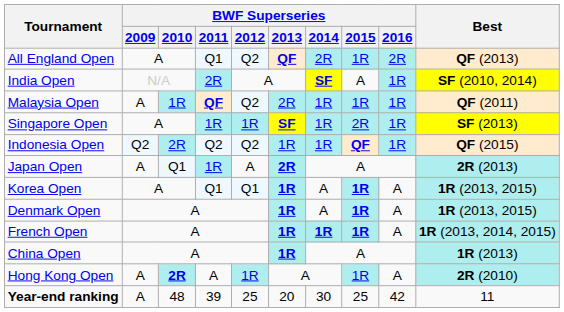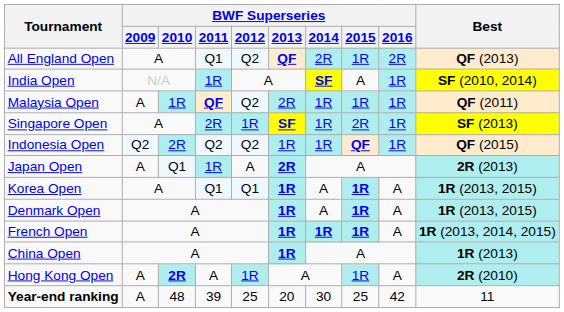 <table class="wikitable" style="font-size: 90%; text-align:center">
 <tr>
 <th rowspan="2">Tournament</th>
 <th colspan="8"><strong><a href='#'>BWF Superseries</a></strong></th>
 <th rowspan="2">Best</th>
 </tr>
 <tr>
 <th><a href='#'>2009</a></th>
 <th><a href='#'>2010</a></th>
 <th><a href='#'>2011</a></th>
 <th><a href='#'>2012</a></th>
 <th><a href='#'>2013</a></th>
 <th><a href='#'>2014</a></th>
 <th><a href='#'>2015</a></th>
 <th><a href='#'>2016</a></th>
 </tr>
 <tr>
 <td align=left><a href='#'>All England Open</a></td>
 <td colspan="2">A</td>
 <td bgcolor=F0F8FF>Q1</td>
 <td bgcolor=F0F8FF>Q2</td>
 <td bgcolor=FFEBCD><a href='#'><strong>QF</strong></a></td>
 <td bgcolor=AFEEEE><a href='#'>2R</a></td>
 <td bgcolor=AFEEEE><a href='#'>1R</a></td>
 <td bgcolor=AFEEEE><a href='#'>2R</a></td>
 <td bgcolor=FFEBCD><strong>QF</strong> (2013)</td>
 </tr>
 <tr>
 <td align=left><a href='#'>India Open</a></td>
 <td colspan="2" style=color:#ccc>N/A</td>
-<td bgcolor=AFEEEE><a href='#'>2R</a></td>
+<td bgcolor=AFEEEE><a href='#'>1R</a></td>
 <td colspan="2">A</td>
 <td bgcolor=FFFF00><a href='#'><strong>SF</strong></a></td>
 <td>A</td>
 <td bgcolor=AFEEEE><a href='#'>1R</a></td>
 <td bgcolor=FFFF00><strong>SF</strong> (2010, 2014)</td>
 </tr>
 <tr>
 <td align=left><a href='#'>Malaysia Open</a></td>
 <td>A</td>
 <td bgcolor=AFEEEE><a href='#'>1R</a></td>
 <td bgcolor=FFEBCD><a href='#'><strong>QF</strong></a></td>
 <td bgcolor=F0F8FF>Q2</td>
 <td bgcolor=AFEEEE><a href='#'>2R</a></td>
 <td bgcolor=AFEEEE><a href='#'>1R</a></td>
 <td bgcolor=AFEEEE><a href='#'>1R</a></td>
 <td bgcolor=AFEEEE><a href='#'>1R</a></td>
 <td bgcolor=FFEBCD><strong>QF</strong> (2011)</td>
 </tr>
 <tr>
 <td align=left><a href='#'>Singapore Open</a></td>
 <td colspan="2">A</td>
-<td bgcolor=AFEEEE><a href='#'>1R</a></td>
+<td bgcolor=AFEEEE><a href='#'>2R</a></td>
 <td bgcolor=AFEEEE><a href='#'>1R</a></td>
 <td bgcolor=FFFF00><a href='#'><strong>SF</strong></a></td>
 <td bgcolor=AFEEEE><a href='#'>1R</a></td>
 <td bgcolor=AFEEEE><a href='#'>2R</a></td>
 <td bgcolor=AFEEEE><a href='#'>1R</a></td>
 <td bgcolor=FFFF00><strong>SF</strong> (2013)</td>
 </tr>
 <tr>
 <td align=left><a href='#'>Indonesia Open</a></td>
 <td bgcolor=F0F8FF>Q2</td>
 <td bgcolor=AFEEEE><a href='#'>2R</a></td>
 <td bgcolor=F0F8FF>Q2</td>
 <td bgcolor=F0F8FF>Q2</td>
 <td bgcolor=AFEEEE><a href='#'>1R</a></td>
 <td bgcolor=AFEEEE><a href='#'>1R</a></td>
 <td bgcolor=FFEBCD><a href='#'><strong>QF</strong></a></td>
 <td bgcolor=AFEEEE><a href='#'>1R</a></td>
 <td bgcolor=FFEBCD><strong>QF</strong> (2015)</td>
 </tr>
 <tr>
 <td align=left><a href='#'>Japan Open</a></td>
 <td>A</td>
 <td bgcolor=F0F8FF>Q1</td>
 <td bgcolor=AFEEEE><a href='#'>1R</a></td>
 <td>A</td>
 <td bgcolor=AFEEEE><a href='#'><strong>2R</strong></a></td>
 <td colspan="3">A</td>
 <td bgcolor=AFEEEE><strong>2R</strong> (2013)</td>
 </tr>
 <tr>
 <td align=left><a href='#'>Korea Open</a></td>
 <td colspan="2">A</td>
 <td bgcolor=F0F8FF>Q1</td>
 <td bgcolor=F0F8FF>Q1</td>
 <td bgcolor=AFEEEE><a href='#'><strong>1R</strong></a></td>
 <td>A</td>
 <td bgcolor=AFEEEE><a href='#'><strong>1R</strong></a></td>
 <td>A</td>
 <td bgcolor=AFEEEE><strong>1R</strong> (2013, 2015)</td>
 </tr>
 <tr>
 <td align=left><a href='#'>Denmark Open</a></td>
 <td colspan="4">A</td>
 <td bgcolor=AFEEEE><a href='#'><strong>1R</strong></a></td>
 <td>A</td>
 <td bgcolor=AFEEEE><a href='#'><strong>1R</strong></a></td>
 <td>A</td>
 <td bgcolor=AFEEEE><strong>1R</strong> (2013, 2015)</td>
 </tr>
 <tr>
 <td align=left><a href='#'>French Open</a></td>
 <td colspan="4">A</td>
 <td bgcolor=AFEEEE><a href='#'><strong>1R</strong></a></td>
 <td bgcolor=AFEEEE><a href='#'><strong>1R</strong></a></td>
 <td bgcolor=AFEEEE><a href='#'><strong>1R</strong></a></td>
 <td>A</td>
 <td bgcolor=AFEEEE><strong>1R</strong> (2013, 2014, 2015)</td>
 </tr>
 <tr>
 <td align=left><a href='#'>China Open</a></td>
 <td colspan="4">A</td>
 <td bgcolor=AFEEEE><a href='#'><strong>1R</strong></a></td>
 <td colspan="3">A</td>
 <td bgcolor=AFEEEE><strong>1R</strong> (2013)</td>
 </tr>
 <tr>
 <td align=left><a href='#'>Hong Kong Open</a></td>
 <td>A</td>
 <td bgcolor=AFEEEE><a href='#'><strong>2R</strong></a></td>
 <td>A</td>
 <td bgcolor=AFEEEE><a href='#'>1R</a></td>
 <td colspan="2">A</td>
 <td bgcolor=AFEEEE><a href='#'>1R</a></td>
 <td>A</td>
 <td bgcolor=AFEEEE><strong>2R</strong> (2010)</td>
 </tr>
 <tr>
 <td align=left><strong>Year-end ranking</strong></td>
 <td>A</td>
 <td>48</td>
 <td>39</td>
 <td>25</td>
 <td>20</td>
 <td>30</td>
 <td>25</td>
 <td>42</td>
 <td>11</td>
 </tr>
 </table>
